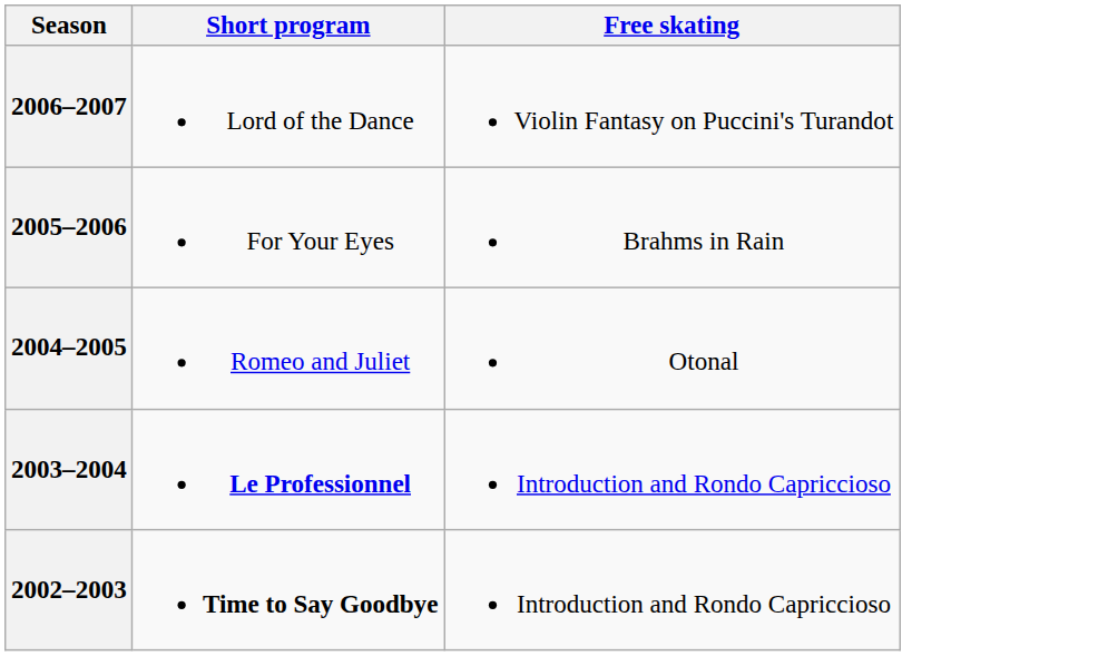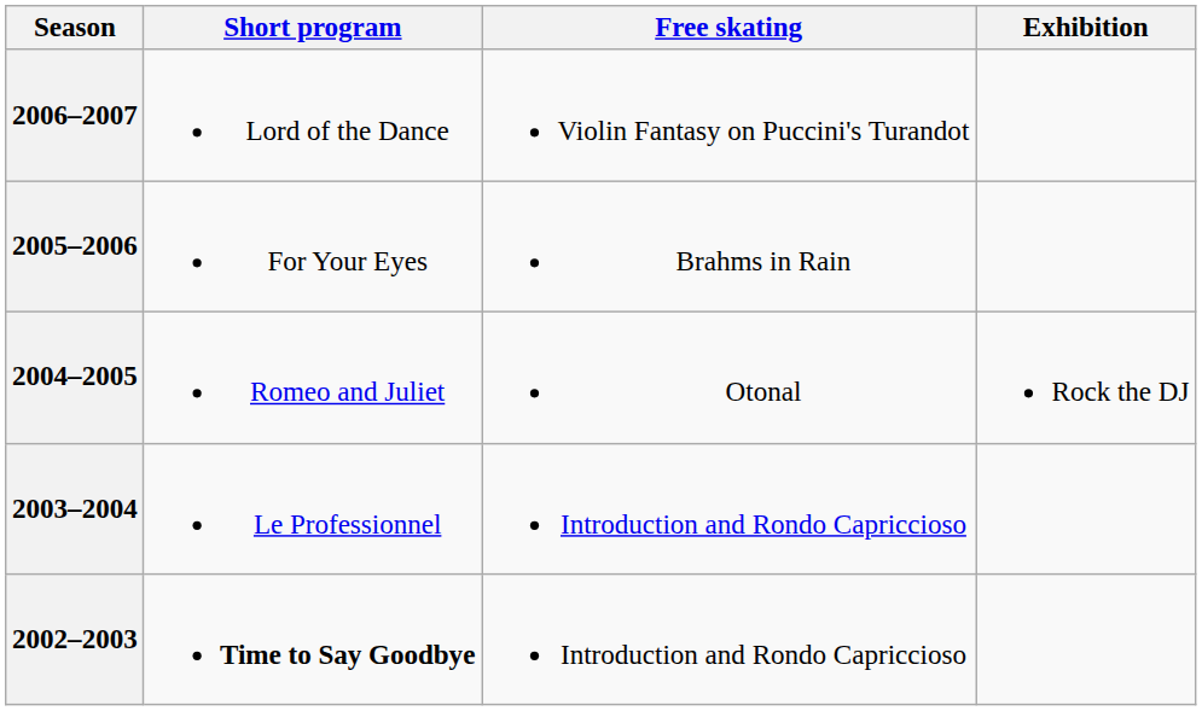 <table class="wikitable" style="text-align:center">
 <tr>
 <th>Season</th>
 <th><a href='#'>Short program</a></th>
 <th><a href='#'>Free skating</a></th>
+<th>Exhibition</th>
 </tr>
 <tr>
 <th>2006–2007 <br> </th>
 <td><br><ul><li>Lord of the Dance <br></li></ul></td>
 <td><br><ul><li>Violin Fantasy on Puccini's Turandot <br></li></ul></td>
+<td></td>
 </tr>
 <tr>
 <th>2005–2006 <br> </th>
 <td><br><ul><li>For Your Eyes <br></li></ul></td>
 <td><br><ul><li>Brahms in Rain <br></li></ul></td>
+<td></td>
 </tr>
 <tr>
 <th>2004–2005 <br> </th>
 <td><br><ul><li><a href='#'>Romeo and Juliet</a> <br></li></ul></td>
 <td><br><ul><li>Otonal <br></li></ul></td>
+<td><br><ul><li>Rock the DJ <br></li></ul></td>
 </tr>
 <tr>
 <th>2003–2004 <br> </th>
-<td><strong><br><ul><li><a href='#'>Le Professionnel</a> <br></li></ul></strong></td>
+<td><br><ul><li><a href='#'>Le Professionnel</a> <br></li></ul></td>
 <td><br><ul><li><a href='#'>Introduction and Rondo Capriccioso</a> <br></li></ul></td>
+<td></td>
 </tr>
 <tr>
 <th>2002–2003 <br> </th>
 <td><strong><br><ul><li>Time to Say Goodbye <br></li></ul></strong></td>
 <td><br><ul><li>Introduction and Rondo Capriccioso <br></li></ul></td>
+<td></td>
 </tr>
 </table>
